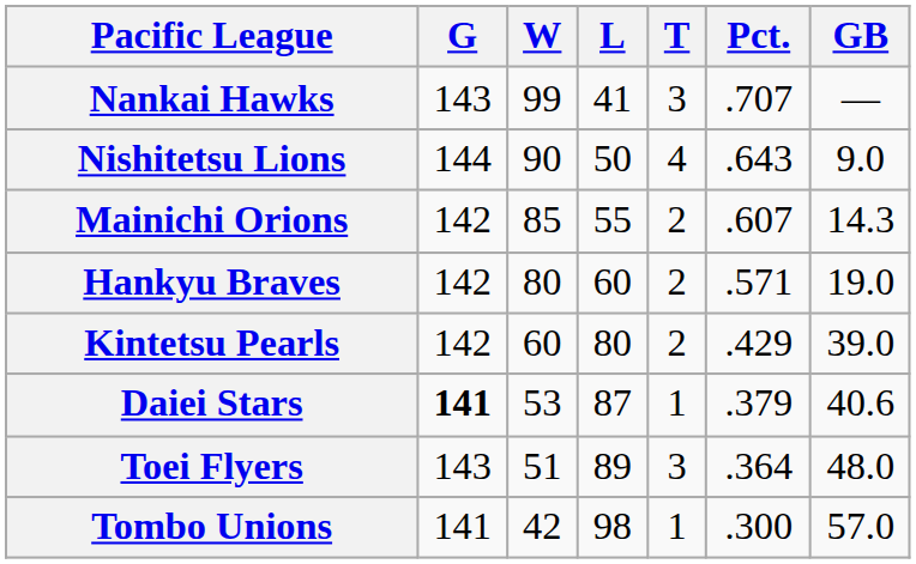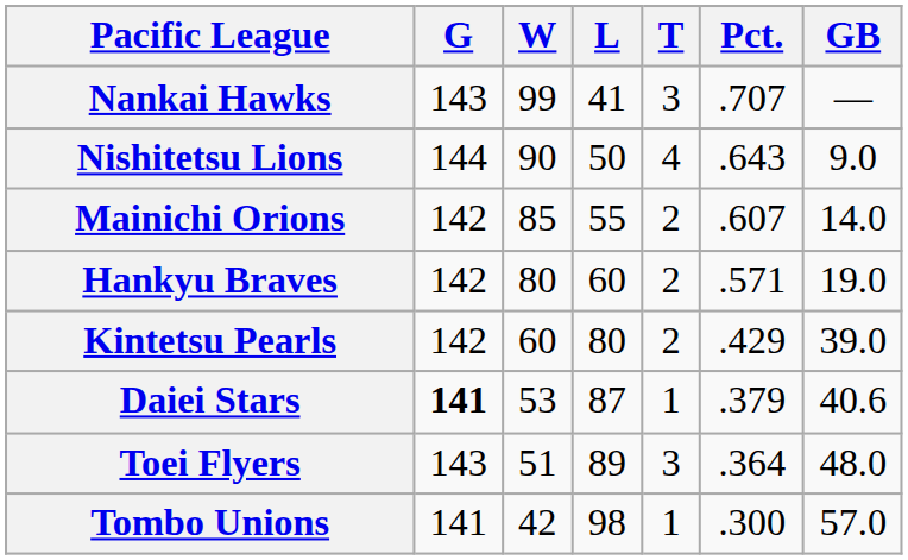 <table class="wikitable plainrowheaders" width="60%" style="text-align:center;">
 <tr>
 <th scope="col" width="35%"><a href='#'>Pacific League</a></th>
 <th scope="col" width="5%"><a href='#'>G</a></th>
 <th scope="col" width="5%"><a href='#'>W</a></th>
 <th scope="col" width="5%"><a href='#'>L</a></th>
 <th scope="col" width="5%"><a href='#'>T</a></th>
 <th scope="col" width="7%"><a href='#'>Pct.</a></th>
 <th scope="col" width="5%"><a href='#'>GB</a></th>
 </tr>
 <tr>
 <th scope="row" style="text-align:center;"><a href='#'>Nankai Hawks</a></th>
 <td>143</td>
 <td>99</td>
 <td>41</td>
 <td>3</td>
 <td>.707</td>
 <td>—</td>
 </tr>
 <tr>
 <th scope="row" style="text-align:center;"><a href='#'>Nishitetsu Lions</a></th>
 <td>144</td>
 <td>90</td>
 <td>50</td>
 <td>4</td>
 <td>.643</td>
 <td>9.0</td>
 </tr>
 <tr>
 <th scope="row" style="text-align:center;"><a href='#'>Mainichi Orions</a></th>
 <td>142</td>
 <td>85</td>
 <td>55</td>
 <td>2</td>
 <td>.607</td>
-<td>14.3</td>
+<td>14.0</td>
 </tr>
 <tr>
 <th scope="row" style="text-align:center;"><a href='#'>Hankyu Braves</a></th>
 <td>142</td>
 <td>80</td>
 <td>60</td>
 <td>2</td>
 <td>.571</td>
 <td>19.0</td>
 </tr>
 <tr>
 <th scope="row" style="text-align:center;"><a href='#'>Kintetsu Pearls</a></th>
 <td>142</td>
 <td>60</td>
 <td>80</td>
 <td>2</td>
 <td>.429</td>
 <td>39.0</td>
 </tr>
 <tr>
 <th scope="row" style="text-align:center;"><a href='#'>Daiei Stars</a></th>
 <td><strong>141</strong></td>
 <td>53</td>
 <td>87</td>
 <td>1</td>
 <td>.379</td>
 <td>40.6</td>
 </tr>
 <tr>
 <th scope="row" style="text-align:center;"><a href='#'>Toei Flyers</a></th>
 <td>143</td>
 <td>51</td>
 <td>89</td>
 <td>3</td>
 <td>.364</td>
 <td>48.0</td>
 </tr>
 <tr>
 <th scope="row" style="text-align:center;"><a href='#'>Tombo Unions</a></th>
 <td>141</td>
 <td>42</td>
 <td>98</td>
 <td>1</td>
 <td>.300</td>
 <td>57.0</td>
 </tr>
 </table>
